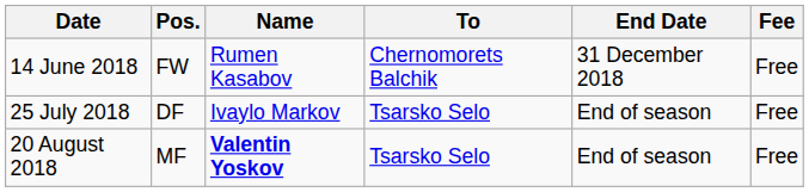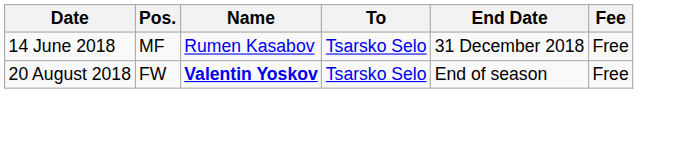 <table class="wikitable">
 <tr>
 <th>Date</th>
 <th>Pos.</th>
 <th>Name</th>
 <th>To</th>
 <th>End Date</th>
 <th>Fee</th>
 </tr>
 <tr>
 <td>14 June 2018</td>
-<td>FW</td>
+<td>MF</td>
 <td> <a href='#'>Rumen Kasabov</a></td>
-<td><a href='#'>Chernomorets Balchik</a></td>
+<td><a href='#'>Tsarsko Selo</a></td>
 <td>31 December 2018</td>
 <td>Free</td>
 </tr>
 <tr>
-<td>25 July 2018</td>
-<td>DF</td>
-<td> <a href='#'>Ivaylo Markov</a></td>
-<td><a href='#'>Tsarsko Selo</a></td>
-<td>End of season</td>
-<td>Free</td>
-</tr>
-<tr>
 <td>20 August 2018</td>
-<td>MF</td>
+<td>FW</td>
 <td><strong> <a href='#'>Valentin Yoskov</a></strong></td>
 <td><a href='#'>Tsarsko Selo</a></td>
 <td>End of season</td>
 <td>Free</td>
 </tr>
 </table>
